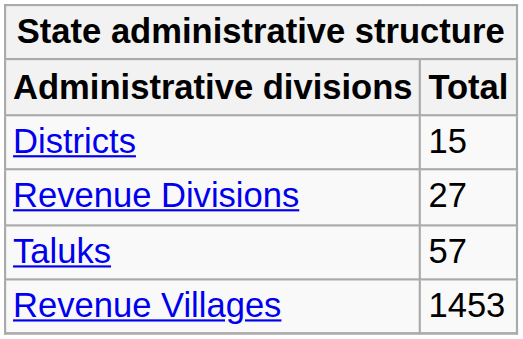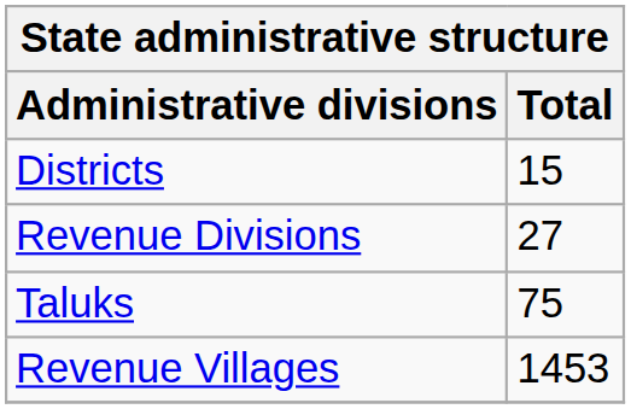 <table class="wikitable">
 <tr>
 <th colspan=2>State administrative structure</th>
 </tr>
 <tr>
 <th>Administrative divisions</th>
 <th>Total</th>
 </tr>
 <tr>
 <td><a href='#'>Districts</a></td>
 <td>15</td>
 </tr>
 <tr>
 <td><a href='#'>Revenue Divisions</a></td>
 <td>27</td>
 </tr>
 <tr>
 <td><a href='#'>Taluks</a></td>
-<td>57</td>
+<td>75</td>
 </tr>
 <tr 90>
 <td><a href='#'>Revenue Villages</a></td>
 <td>1453</td>
 </tr>
 <tr>
 </tr>
 </table>
